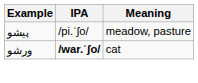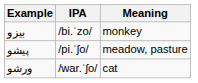 <table class="wikitable">
 <tr>
 <th>Example</th>
 <th>IPA</th>
 <th>Meaning</th>
+</tr>
+<tr>
+<td>بيزو</td>
+<td>/bi.ˈzo/</td>
+<td>monkey</td>
 </tr>
 <tr>
 <td>پيشو</td>
 <td>/pi.ˈʃo/</td>
 <td>meadow, pasture</td>
 </tr>
 <tr>
 <td>ورشو</td>
-<td><strong>/war.ˈʃo/</strong></td>
+<td>/war.ˈʃo/</td>
 <td>cat</td>
 </tr>
 </table>
